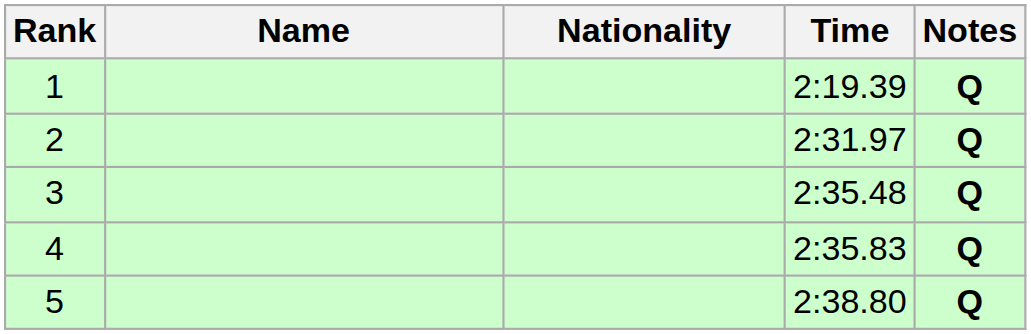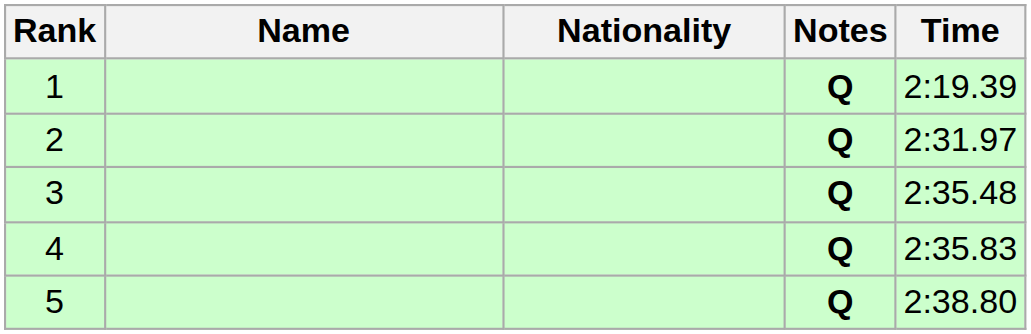 <table class="wikitable sortable" style="text-align:center">
 <tr>
 <th>Rank</th>
 <th style="width:180px">Name</th>
 <th style="width:125px">Nationality</th>
+<th>Notes</th>
 <th>Time</th>
-<th>Notes</th>
 </tr>
 <tr style="background:#cfc;">
 <td>1</td>
 <td style="text-align:left;"></td>
 <td style="text-align:left;"></td>
+<td><strong>Q</strong></td>
 <td>2:19.39</td>
-<td><strong>Q</strong></td>
 </tr>
 <tr style="background:#cfc;">
 <td>2</td>
 <td style="text-align:left;"></td>
 <td style="text-align:left;"></td>
+<td><strong>Q</strong></td>
 <td>2:31.97</td>
-<td><strong>Q</strong></td>
 </tr>
 <tr style="background:#cfc;">
 <td>3</td>
 <td style="text-align:left;"></td>
 <td style="text-align:left;"></td>
+<td><strong>Q</strong></td>
 <td>2:35.48</td>
-<td><strong>Q</strong></td>
 </tr>
 <tr style="background:#cfc;">
 <td>4</td>
 <td style="text-align:left;"></td>
 <td style="text-align:left;"></td>
+<td><strong>Q</strong></td>
 <td>2:35.83</td>
-<td><strong>Q</strong></td>
 </tr>
 <tr style="background:#cfc;">
 <td>5</td>
 <td style="text-align:left;"></td>
 <td style="text-align:left;"></td>
+<td><strong>Q</strong></td>
 <td>2:38.80</td>
-<td><strong>Q</strong></td>
 </tr>
 </table>
